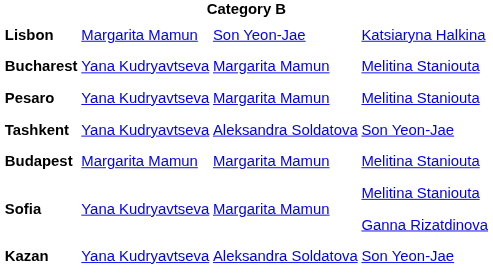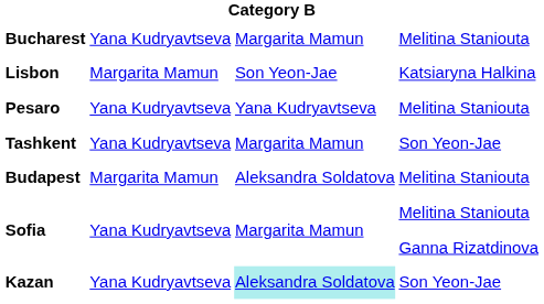 <table>
 <tr>
 <td colspan="4" style="text-align:center;"><strong>Category B</strong></td>
+</tr>
+<tr>
+<th scope=row style="text-align:left">Bucharest</th>
+<td style="height:30px;"> <a href='#'>Yana Kudryavtseva</a></td>
+<td style="height:30px;"> <a href='#'>Margarita Mamun</a></td>
+<td style="height:30px;"> <a href='#'>Melitina Staniouta</a></td>
 </tr>
 <tr>
 <th scope=row style="text-align:left">Lisbon</th>
 <td style="height:30px;"> <a href='#'>Margarita Mamun</a></td>
 <td style="height:30px;"> <a href='#'>Son Yeon-Jae</a></td>
 <td style="height:30px;"> <a href='#'>Katsiaryna Halkina</a></td>
 </tr>
 <tr>
-<th scope=row style="text-align:left">Bucharest</th>
-<td style="height:30px;"> <a href='#'>Yana Kudryavtseva</a></td>
-<td style="height:30px;"> <a href='#'>Margarita Mamun</a></td>
-<td style="height:30px;"> <a href='#'>Melitina Staniouta</a></td>
-</tr>
-<tr>
 <th scope=row style="text-align:left">Pesaro</th>
 <td style="height:30px;"> <a href='#'>Yana Kudryavtseva</a></td>
-<td style="height:30px;"> <a href='#'>Margarita Mamun</a></td>
+<td style="height:30px;"> <a href='#'>Yana Kudryavtseva</a></td>
 <td style="height:30px;"> <a href='#'>Melitina Staniouta</a></td>
 </tr>
 <tr>
 <th scope=row style="text-align:left">Tashkent</th>
 <td style="height:30px;"> <a href='#'>Yana Kudryavtseva</a></td>
-<td style="height:30px;"> <a href='#'>Aleksandra Soldatova</a></td>
+<td style="height:30px;"> <a href='#'>Margarita Mamun</a></td>
 <td style="height:30px;"> <a href='#'>Son Yeon-Jae</a></td>
 </tr>
 <tr>
 <th scope=row style="text-align:left">Budapest</th>
 <td style="height:30px;"> <a href='#'>Margarita Mamun</a></td>
-<td style="height:30px;"> <a href='#'>Margarita Mamun</a></td>
+<td style="height:30px;"> <a href='#'>Aleksandra Soldatova</a></td>
 <td style="height:30px;"> <a href='#'>Melitina Staniouta</a></td>
 </tr>
 <tr>
 <th rowspan=2 scope=row style="text-align:left">Sofia</th>
 <td rowspan=2 style="height:30px;"> <a href='#'>Yana Kudryavtseva</a></td>
 <td rowspan=2 style="height:30px;"> <a href='#'>Margarita Mamun</a></td>
 <td style="height:30px;"> <a href='#'>Melitina Staniouta</a></td>
 </tr>
 <tr>
 <td style="height:30px;"> <a href='#'>Ganna Rizatdinova</a></td>
 </tr>
 <tr>
 <th scope=row style="text-align:left">Kazan</th>
 <td style="height:30px;"> <a href='#'>Yana Kudryavtseva</a></td>
-<td style="height:30px;"> <a href='#'>Aleksandra Soldatova</a></td>
+<td style="background: paleturquoise; height:30px;"> <a href='#'>Aleksandra Soldatova</a></td>
 <td style="height:30px;"> <a href='#'>Son Yeon-Jae</a></td>
 </tr>
 <tr>
 </tr>
 </table>
